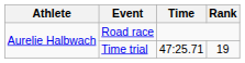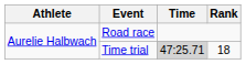 <table class=wikitable style="font-size:90%">
 <tr>
 <th>Athlete</th>
 <th>Event</th>
 <th>Time</th>
 <th>Rank</th>
 </tr>
 <tr>
 <td rowspan="2"><a href='#'>Aurelie Halbwach</a></td>
 <td><a href='#'>Road race</a></td>
 <td align=center colspan="2"></td>
 </tr>
 <tr>
 <td><a href='#'>Time trial</a></td>
-<td align=right>47:25.71</td>
-<td align=center>19</td>
+<td align=right style="background: lightgrey;">47:25.71</td>
+<td align=center>18</td>
 </tr>
 </table>
